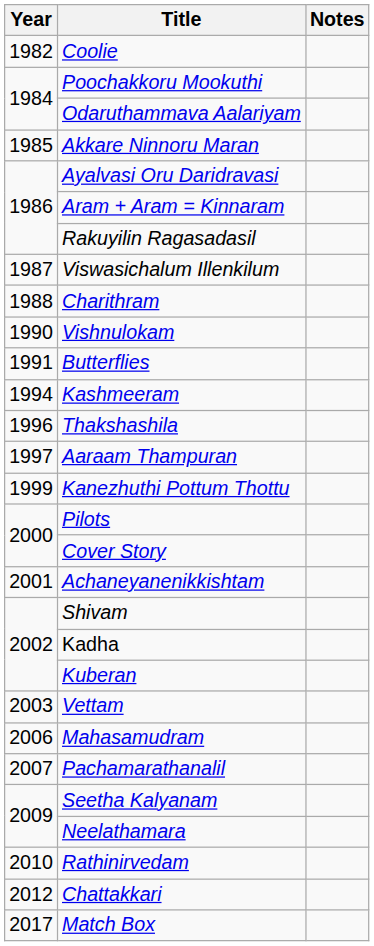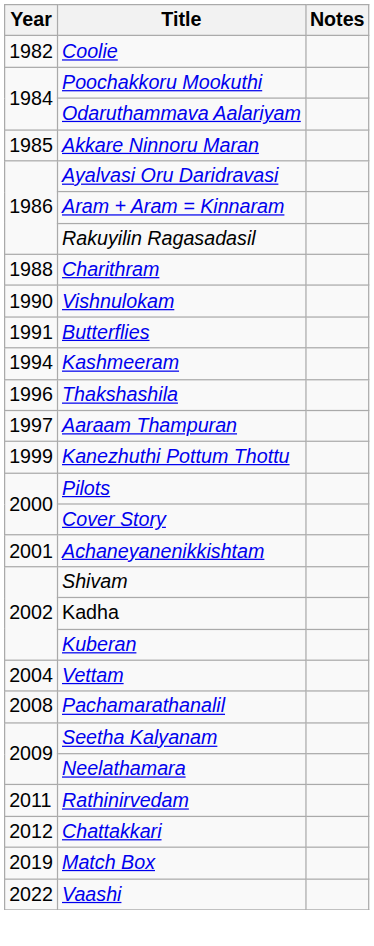 <table class="wikitable sortable">
 <tr>
 <th>Year</th>
 <th>Title</th>
 <th class="unsortable">Notes</th>
 </tr>
 <tr>
 <td>1982</td>
 <td><em><a href='#'>Coolie</a></em></td>
 <td></td>
 </tr>
 <tr>
 <td rowspan="2">1984</td>
 <td><em><a href='#'>Poochakkoru Mookuthi</a></em></td>
 <td></td>
 </tr>
 <tr>
 <td><em><a href='#'>Odaruthammava Aalariyam</a></em></td>
 <td></td>
 </tr>
 <tr>
 <td>1985</td>
 <td><em><a href='#'>Akkare Ninnoru Maran</a></em></td>
 <td></td>
 </tr>
 <tr>
 <td rowspan="3">1986</td>
 <td><em><a href='#'>Ayalvasi Oru Daridravasi</a></em></td>
 <td></td>
 </tr>
 <tr>
 <td><em><a href='#'>Aram + Aram = Kinnaram</a></em></td>
 <td></td>
 </tr>
 <tr>
 <td><em>Rakuyilin Ragasadasil</em></td>
-<td></td>
-</tr>
-<tr>
-<td>1987</td>
-<td><em>Viswasichalum Illenkilum</em></td>
 <td></td>
 </tr>
 <tr>
 <td>1988</td>
 <td><em><a href='#'>Charithram</a></em></td>
 <td></td>
 </tr>
 <tr>
 <td>1990</td>
 <td><em><a href='#'>Vishnulokam</a></em></td>
 <td></td>
 </tr>
 <tr>
 <td>1991</td>
 <td><em><a href='#'>Butterflies</a></em></td>
 <td></td>
 </tr>
 <tr>
 <td>1994</td>
 <td><em><a href='#'>Kashmeeram</a></em></td>
 <td></td>
 </tr>
 <tr>
 <td>1996</td>
 <td><em><a href='#'>Thakshashila</a></em></td>
 <td></td>
 </tr>
 <tr>
 <td>1997</td>
 <td><em><a href='#'>Aaraam Thampuran</a></em></td>
 <td></td>
 </tr>
 <tr>
 <td>1999</td>
 <td><em><a href='#'>Kanezhuthi Pottum Thottu</a></em></td>
 <td></td>
 </tr>
 <tr>
 <td rowspan="2">2000</td>
 <td><em><a href='#'>Pilots</a></em></td>
 <td></td>
 </tr>
 <tr>
 <td><em><a href='#'>Cover Story</a></em></td>
 <td></td>
 </tr>
 <tr>
 <td>2001</td>
 <td><em><a href='#'>Achaneyanenikkishtam</a></em></td>
 <td></td>
 </tr>
 <tr>
 <td rowspan="3">2002</td>
 <td><em>Shivam</em></td>
 <td></td>
 </tr>
 <tr>
 <td>Kadha</td>
 <td></td>
 </tr>
 <tr>
 <td><em><a href='#'>Kuberan</a></em></td>
 <td></td>
 </tr>
 <tr>
-<td>2003</td>
+<td>2004</td>
 <td><em><a href='#'>Vettam</a></em></td>
 <td></td>
 </tr>
 <tr>
-<td>2006</td>
-<td><em><a href='#'>Mahasamudram</a></em></td>
-<td></td>
-</tr>
-<tr>
-<td>2007</td>
+<td>2008</td>
 <td><em><a href='#'>Pachamarathanalil</a></em></td>
 <td></td>
 </tr>
 <tr>
 <td rowspan="2">2009</td>
 <td><em><a href='#'>Seetha Kalyanam</a></em></td>
 <td></td>
 </tr>
 <tr>
 <td><em><a href='#'>Neelathamara</a></em></td>
 <td></td>
 </tr>
 <tr>
-<td>2010</td>
+<td>2011</td>
 <td><em><a href='#'>Rathinirvedam</a></em></td>
 <td></td>
 </tr>
 <tr>
 <td>2012</td>
 <td><em><a href='#'>Chattakkari</a></em></td>
 <td></td>
 </tr>
 <tr>
-<td>2017</td>
+<td>2019</td>
 <td><em><a href='#'>Match Box</a></em></td>
 <td></td>
 </tr>
+<tr>
+<td>2022</td>
+<td><em><a href='#'>Vaashi</a></em></td>
+<td></td>
+</tr>
 </table>
